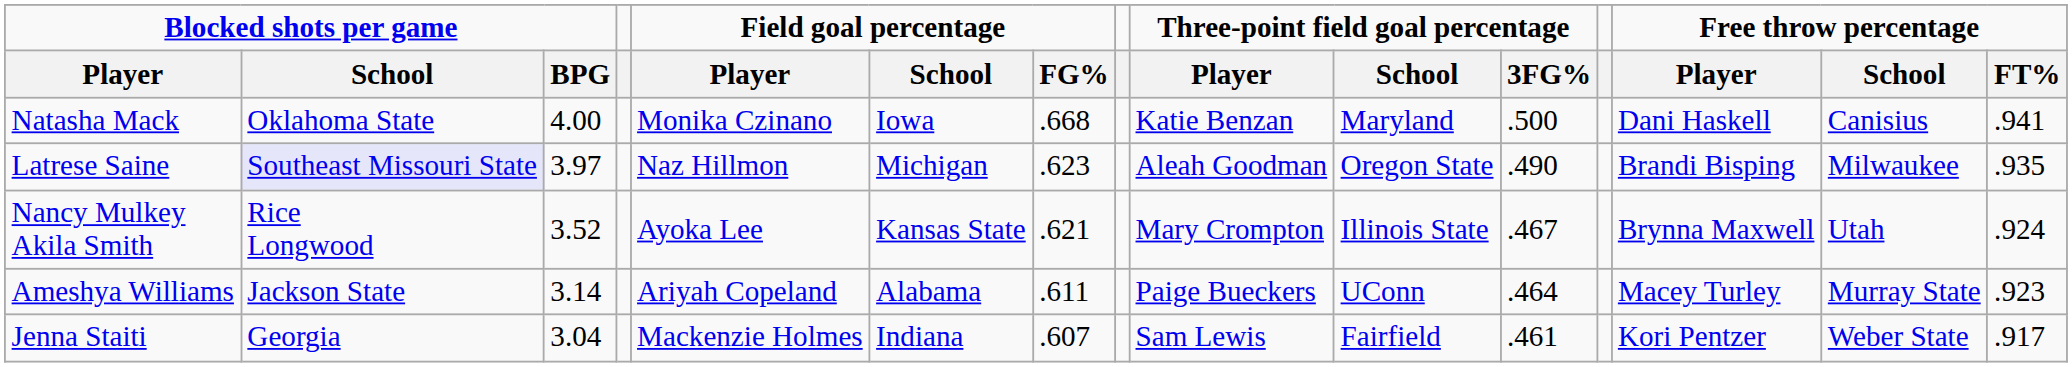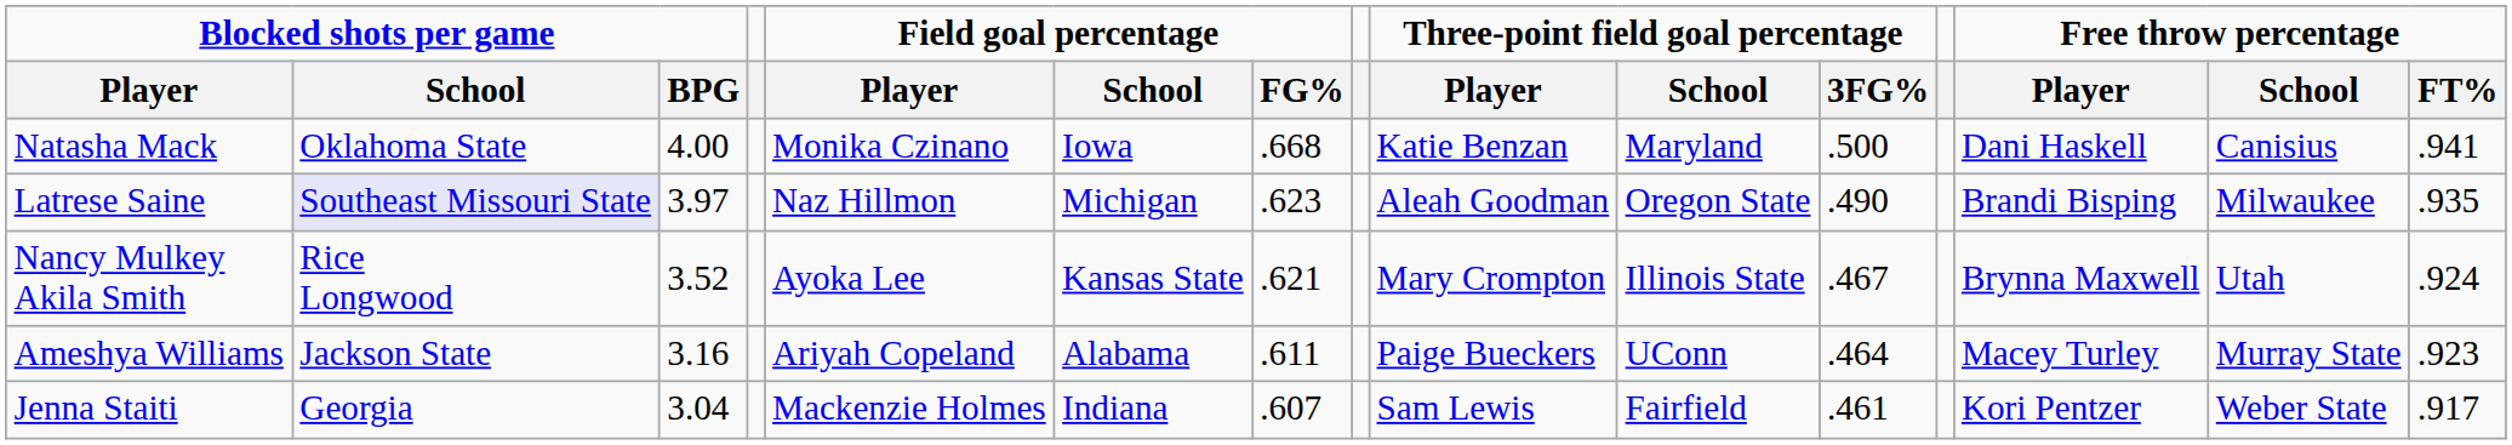 <table class="wikitable" style="text-align: left;">
 <tr>
 <td colspan=3 style="text-align:center;"><strong><a href='#'>Blocked shots per game</a></strong></td>
 <td></td>
 <td colspan=3 style="text-align:center;"><strong>Field goal percentage</strong></td>
 <td></td>
 <td colspan=3 style="text-align:center;"><strong>Three-point field goal percentage</strong></td>
 <td></td>
 <td colspan=3 style="text-align:center;"><strong>Free throw percentage</strong></td>
 </tr>
 <tr>
 <th>Player</th>
 <th>School</th>
 <th>BPG</th>
 <th></th>
 <th>Player</th>
 <th>School</th>
 <th>FG%</th>
 <th></th>
 <th>Player</th>
 <th>School</th>
 <th>3FG%</th>
 <th></th>
 <th>Player</th>
 <th>School</th>
 <th>FT%</th>
 </tr>
 <tr>
 <td><a href='#'>Natasha Mack</a></td>
 <td><a href='#'>Oklahoma State</a></td>
 <td>4.00</td>
 <td></td>
 <td><a href='#'>Monika Czinano</a></td>
 <td><a href='#'>Iowa</a></td>
 <td>.668</td>
 <td></td>
 <td><a href='#'>Katie Benzan</a></td>
 <td><a href='#'>Maryland</a></td>
 <td>.500</td>
 <td></td>
 <td><a href='#'>Dani Haskell</a></td>
 <td><a href='#'>Canisius</a></td>
 <td>.941</td>
 </tr>
 <tr>
 <td><a href='#'>Latrese Saine</a></td>
 <td style="background: lavender;"><a href='#'>Southeast Missouri State</a></td>
 <td>3.97</td>
 <td></td>
 <td><a href='#'>Naz Hillmon</a></td>
 <td><a href='#'>Michigan</a></td>
 <td>.623</td>
 <td></td>
 <td><a href='#'>Aleah Goodman</a></td>
 <td><a href='#'>Oregon State</a></td>
 <td>.490</td>
 <td></td>
 <td><a href='#'>Brandi Bisping</a></td>
 <td><a href='#'>Milwaukee</a></td>
 <td>.935</td>
 </tr>
 <tr>
 <td><a href='#'>Nancy Mulkey</a><br><a href='#'>Akila Smith</a></td>
 <td><a href='#'>Rice</a><br><a href='#'>Longwood</a></td>
 <td>3.52</td>
 <td></td>
 <td><a href='#'>Ayoka Lee</a></td>
 <td><a href='#'>Kansas State</a></td>
 <td>.621</td>
 <td></td>
 <td><a href='#'>Mary Crompton</a></td>
 <td><a href='#'>Illinois State</a></td>
 <td>.467</td>
 <td></td>
 <td><a href='#'>Brynna Maxwell</a></td>
 <td><a href='#'>Utah</a></td>
 <td>.924</td>
 </tr>
 <tr>
 <td><a href='#'>Ameshya Williams</a></td>
 <td><a href='#'>Jackson State</a></td>
-<td>3.14</td>
+<td>3.16</td>
 <td></td>
 <td><a href='#'>Ariyah Copeland</a></td>
 <td><a href='#'>Alabama</a></td>
 <td>.611</td>
 <td></td>
 <td><a href='#'>Paige Bueckers</a></td>
 <td><a href='#'>UConn</a></td>
 <td>.464</td>
 <td></td>
 <td><a href='#'>Macey Turley</a></td>
 <td><a href='#'>Murray State</a></td>
 <td>.923</td>
 </tr>
 <tr>
 <td><a href='#'>Jenna Staiti</a></td>
 <td><a href='#'>Georgia</a></td>
 <td>3.04</td>
 <td></td>
 <td><a href='#'>Mackenzie Holmes</a></td>
 <td><a href='#'>Indiana</a></td>
 <td>.607</td>
 <td></td>
 <td><a href='#'>Sam Lewis</a></td>
 <td><a href='#'>Fairfield</a></td>
 <td>.461</td>
 <td></td>
 <td><a href='#'>Kori Pentzer</a></td>
 <td><a href='#'>Weber State</a></td>
 <td>.917</td>
 </tr>
 </table>
